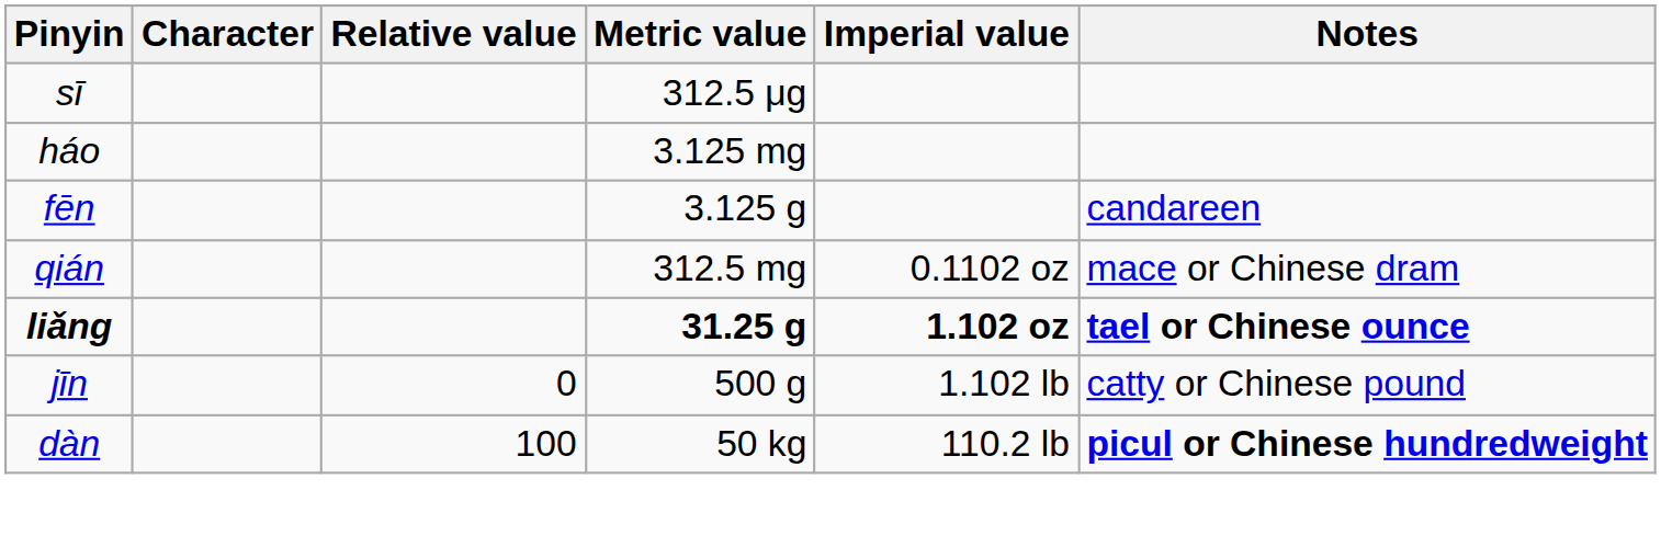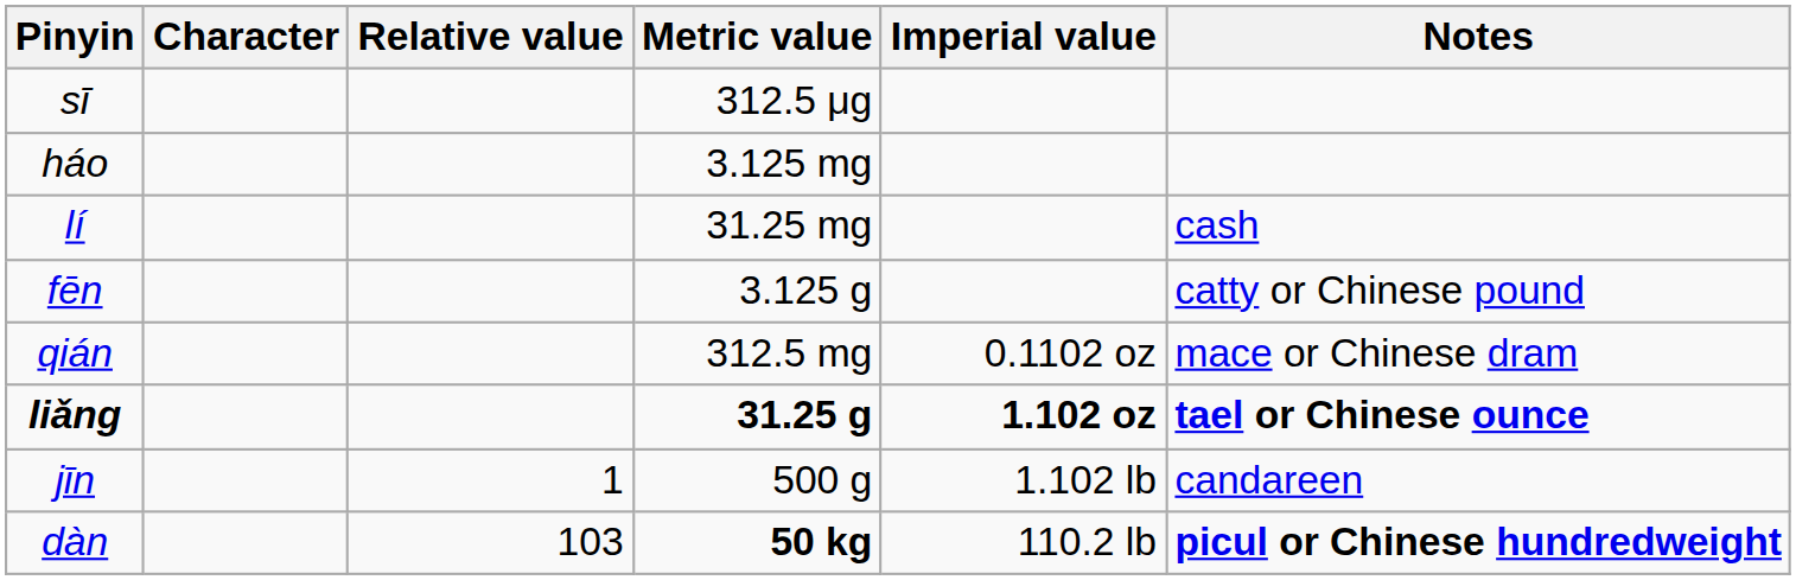 <table class="wikitable">
 <tr>
 <th>Pinyin</th>
 <th>Character</th>
 <th>Relative value</th>
 <th>Metric value</th>
 <th>Imperial value</th>
 <th>Notes</th>
 </tr>
 <tr>
 <td align=center><em>sī</em></td>
 <td align=right></td>
 <td align=right></td>
 <td align=right>312.5 μg</td>
 <td align=right></td>
 <td align=left></td>
 </tr>
 <tr>
 <td align=center><em>háo</em></td>
 <td align=right></td>
 <td align=right></td>
 <td align=right>3.125 mg</td>
 <td align=right></td>
 <td align=left></td>
 </tr>
 <tr>
+<td align=center><em><a href='#'>lí</a></em></td>
+<td align=right></td>
+<td align=right></td>
+<td align=right>31.25 mg</td>
+<td align=right></td>
+<td align=left><a href='#'>cash</a></td>
+</tr>
+<tr>
 <td align=center><em><a href='#'>fēn</a></em></td>
 <td align=right></td>
 <td align=right></td>
 <td align=right>3.125 g</td>
 <td align=right></td>
-<td align=left><a href='#'>candareen</a></td>
+<td align=left><a href='#'>catty</a> or Chinese <a href='#'>pound</a></td>
 </tr>
 <tr>
 <td align=center><em><a href='#'>qián</a></em></td>
 <td align=right></td>
 <td align=right></td>
 <td align=right>312.5 mg</td>
 <td align=right>0.1102 oz</td>
 <td align=left><a href='#'>mace</a> or Chinese <a href='#'>dram</a></td>
 </tr>
 <tr>
 <td align=center><strong><em>liǎng</em></strong></td>
 <td align=right><strong></strong></td>
 <td align=right><strong></strong></td>
 <td align=right><strong>31.25 g</strong></td>
 <td align=right><strong>1.102 oz</strong></td>
 <td align=left><strong><a href='#'>tael</a> or Chinese <a href='#'>ounce</a></strong></td>
 </tr>
 <tr>
 <td align=center><em><a href='#'>jīn</a></em></td>
 <td align=right></td>
-<td align=right>0</td>
+<td align=right>1</td>
 <td align=right>500 g</td>
 <td align=right>1.102 lb</td>
-<td align=left><a href='#'>catty</a> or Chinese <a href='#'>pound</a></td>
+<td align=left><a href='#'>candareen</a></td>
 </tr>
 <tr>
 <td align=center><em><a href='#'>dàn</a></em></td>
 <td align=right></td>
-<td align=right>100</td>
-<td align=right>50 kg</td>
+<td align=right>103</td>
+<td align=right><strong>50 kg</strong></td>
 <td align=right>110.2 lb</td>
 <td align=left><strong><a href='#'>picul</a> or Chinese <a href='#'>hundredweight</a></strong></td>
 </tr>
 </table>
